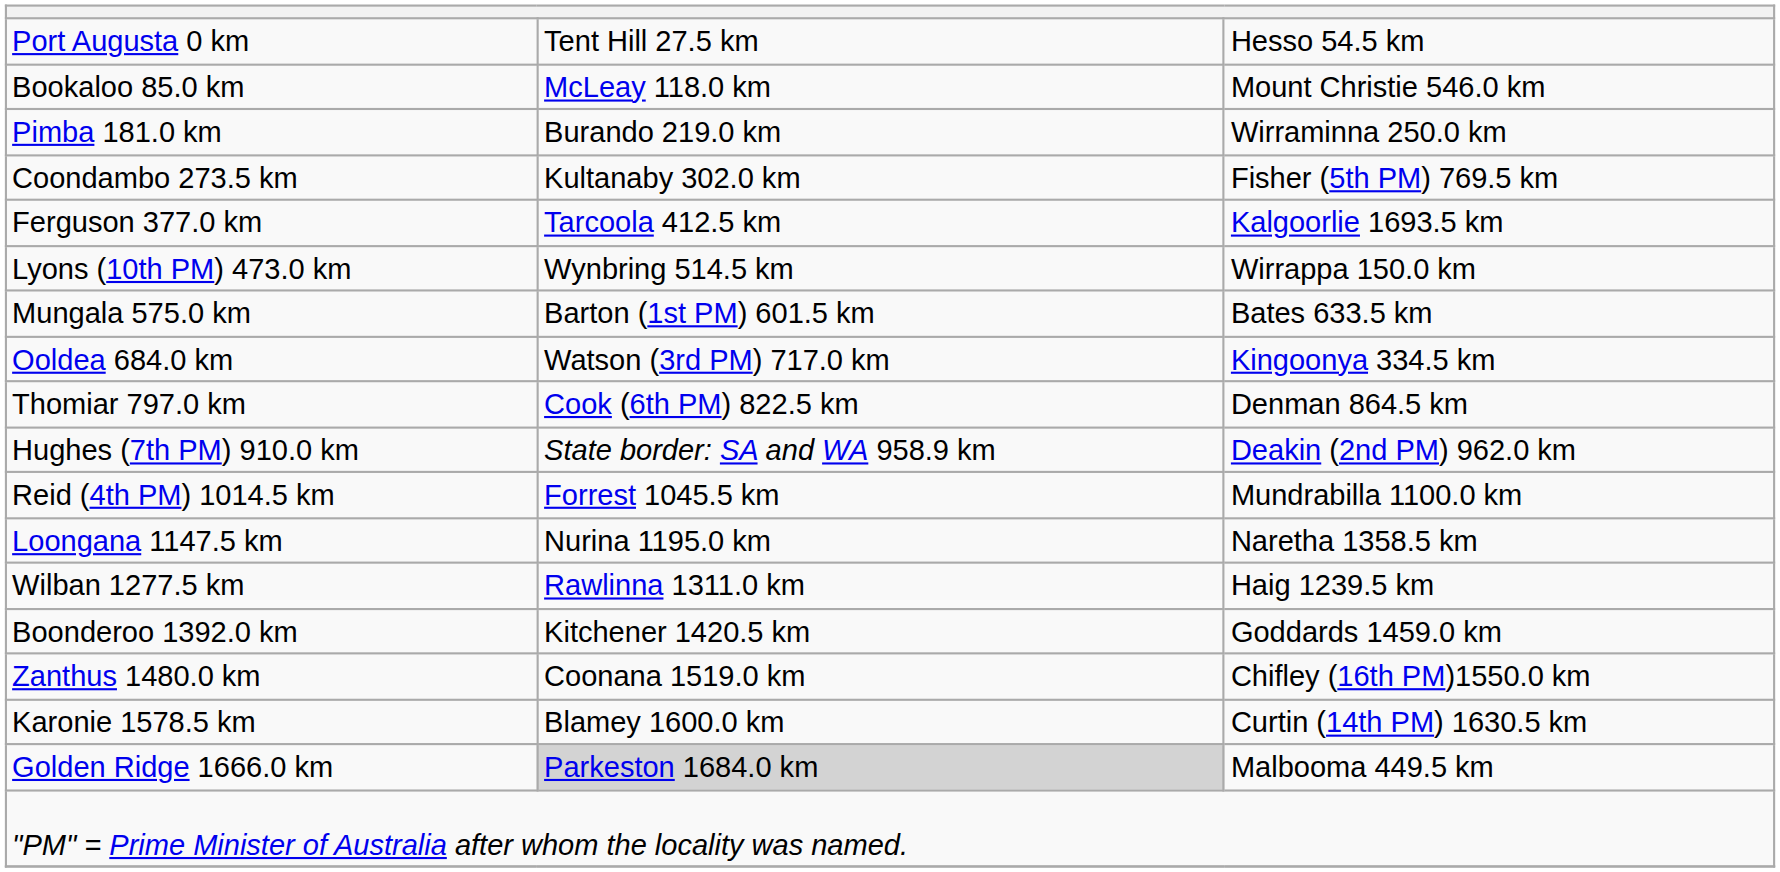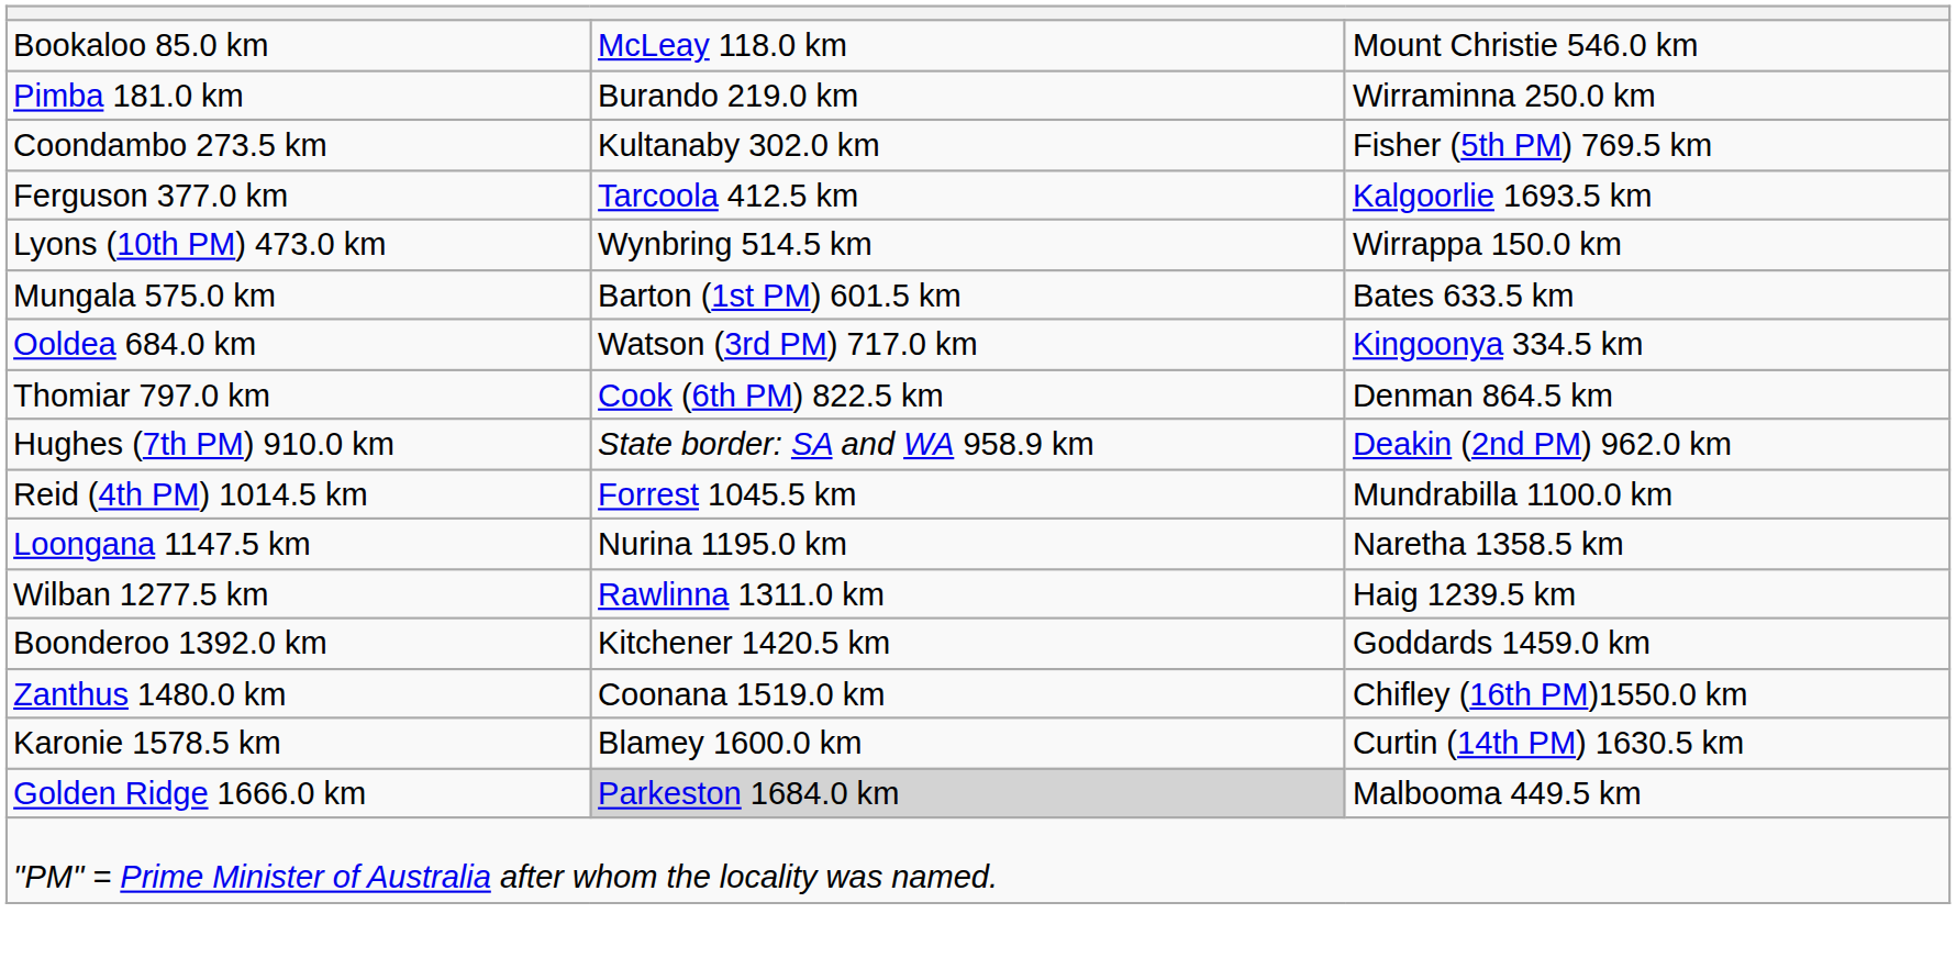 <table class="wikitable floatright mw-collapsible" border= "1" style= "width:95%; font-size: 86%; float:right; margin-left:2em; margin-right:2em; margin-bottom:2em">
 <tr>
 <th colspan="3"></th>
-</tr>
-<tr>
-<td><a href='#'>Port Augusta</a> 0 km</td>
-<td>Tent Hill 27.5 km</td>
-<td>Hesso 54.5 km</td>
 </tr>
 <tr>
 <td>Bookaloo 85.0 km</td>
 <td><a href='#'>McLeay</a> 118.0 km</td>
 <td>Mount Christie 546.0 km</td>
 </tr>
 <tr>
 <td><a href='#'>Pimba</a> 181.0 km</td>
 <td>Burando 219.0 km</td>
 <td>Wirraminna 250.0 km</td>
 </tr>
 <tr>
 <td>Coondambo 273.5 km</td>
 <td>Kultanaby 302.0 km</td>
 <td>Fisher (<a href='#'>5th PM</a>) 769.5 km</td>
 </tr>
 <tr>
 <td>Ferguson 377.0 km</td>
 <td><a href='#'>Tarcoola</a> 412.5 km</td>
 <td><a href='#'>Kalgoorlie</a> 1693.5 km</td>
 </tr>
 <tr>
 <td>Lyons (<a href='#'>10th PM</a>) 473.0 km</td>
 <td>Wynbring 514.5 km</td>
 <td>Wirrappa 150.0 km</td>
 </tr>
 <tr>
 <td>Mungala 575.0 km</td>
 <td>Barton (<a href='#'>1st PM</a>) 601.5 km</td>
 <td>Bates 633.5 km</td>
 </tr>
 <tr>
 <td><a href='#'>Ooldea</a> 684.0 km</td>
 <td>Watson (<a href='#'>3rd PM</a>) 717.0 km</td>
 <td><a href='#'>Kingoonya</a> 334.5 km</td>
 </tr>
 <tr>
 <td>Thomiar 797.0 km</td>
 <td><a href='#'>Cook</a> (<a href='#'>6th PM</a>) 822.5 km</td>
 <td>Denman 864.5 km</td>
 </tr>
 <tr>
 <td>Hughes (<a href='#'>7th PM</a>) 910.0 km</td>
 <td><em>State border: <a href='#'>SA</a> and <a href='#'>WA</a></em> 958.9 km</td>
 <td><a href='#'>Deakin</a> (<a href='#'>2nd PM</a>) 962.0 km</td>
 </tr>
 <tr>
 <td>Reid (<a href='#'>4th PM</a>) 1014.5 km</td>
 <td><a href='#'>Forrest</a> 1045.5 km</td>
 <td>Mundrabilla 1100.0 km</td>
 </tr>
 <tr>
 <td><a href='#'>Loongana</a> 1147.5 km</td>
 <td>Nurina 1195.0 km</td>
 <td>Naretha 1358.5 km</td>
 </tr>
 <tr>
 <td>Wilban 1277.5 km</td>
 <td><a href='#'>Rawlinna</a> 1311.0 km</td>
 <td>Haig 1239.5 km</td>
 </tr>
 <tr>
 <td>Boonderoo 1392.0 km</td>
 <td>Kitchener 1420.5 km</td>
 <td>Goddards 1459.0 km</td>
 </tr>
 <tr>
 <td><a href='#'>Zanthus</a> 1480.0 km</td>
 <td>Coonana 1519.0 km</td>
 <td>Chifley (<a href='#'>16th PM</a>)1550.0 km</td>
 </tr>
 <tr>
 <td>Karonie 1578.5 km</td>
 <td>Blamey 1600.0 km</td>
 <td>Curtin (<a href='#'>14th PM</a>) 1630.5 km</td>
 </tr>
 <tr>
 <td><a href='#'>Golden Ridge</a> 1666.0 km</td>
 <td style="background: lightgrey;"><a href='#'>Parkeston</a> 1684.0 km</td>
 <td>Malbooma 449.5 km</td>
 </tr>
 <tr>
 <td colspan="3"><br><em>"PM" = <a href='#'>Prime Minister of Australia</a> after whom the locality was named.</em></td>
 </tr>
 <tr>
 </tr>
 </table>
